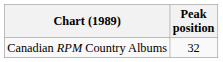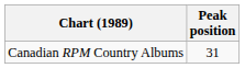 <table class="wikitable">
 <tr>
 <th>Chart (1989)</th>
 <th>Peak<br>position</th>
 </tr>
 <tr>
 <td>Canadian <em>RPM</em> Country Albums</td>
-<td align="center">32</td>
+<td align="center">31</td>
 </tr>
 </table>
